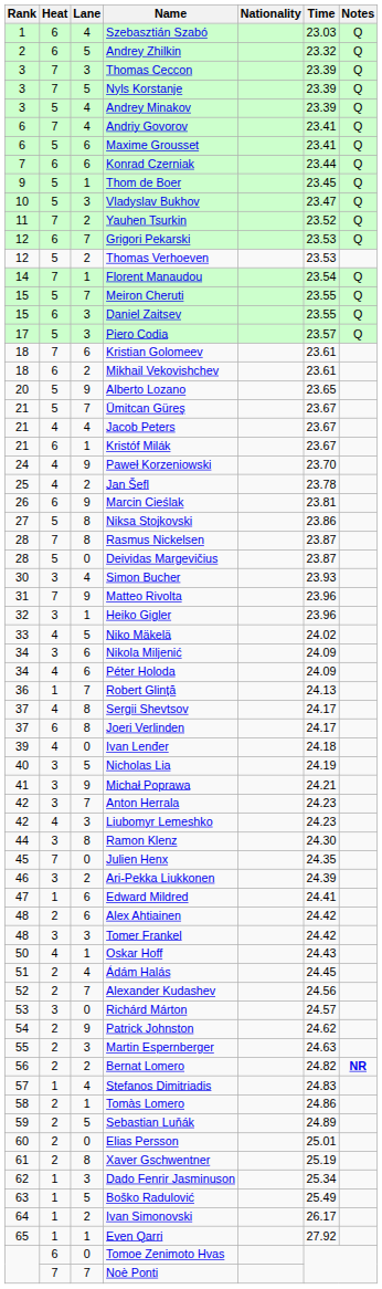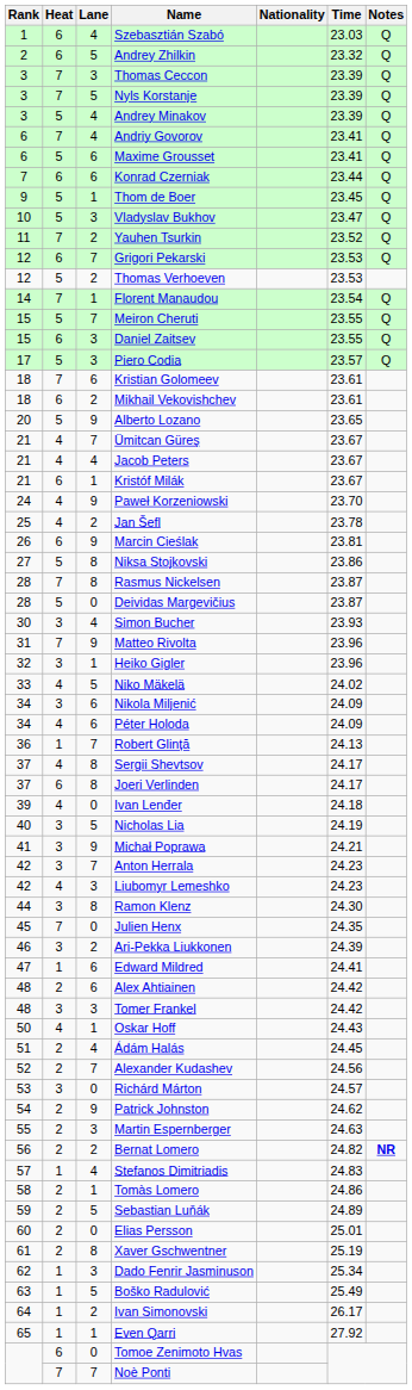 <table class="wikitable sortable" style="text-align:center">
 <tr>
 <th>Rank</th>
 <th>Heat</th>
 <th>Lane</th>
 <th>Name</th>
 <th>Nationality</th>
 <th>Time</th>
 <th>Notes</th>
 </tr>
 <tr bgcolor=ccffcc>
 <td>1</td>
 <td>6</td>
 <td>4</td>
 <td align=left><a href='#'>Szebasztián Szabó</a></td>
 <td align=left></td>
 <td>23.03</td>
 <td>Q</td>
 </tr>
 <tr bgcolor=ccffcc>
 <td>2</td>
 <td>6</td>
 <td>5</td>
 <td align=left><a href='#'>Andrey Zhilkin</a></td>
 <td align=left></td>
 <td>23.32</td>
 <td>Q</td>
 </tr>
 <tr bgcolor=ccffcc>
 <td>3</td>
 <td>7</td>
 <td>3</td>
 <td align=left><a href='#'>Thomas Ceccon</a></td>
 <td align=left></td>
 <td>23.39</td>
 <td>Q</td>
 </tr>
 <tr bgcolor=ccffcc>
 <td>3</td>
 <td>7</td>
 <td>5</td>
 <td align=left><a href='#'>Nyls Korstanje</a></td>
 <td align=left></td>
 <td>23.39</td>
 <td>Q</td>
 </tr>
 <tr bgcolor=ccffcc>
 <td>3</td>
 <td>5</td>
 <td>4</td>
 <td align=left><a href='#'>Andrey Minakov</a></td>
 <td align=left></td>
 <td>23.39</td>
 <td>Q</td>
 </tr>
 <tr bgcolor=ccffcc>
 <td>6</td>
 <td>7</td>
 <td>4</td>
 <td align=left><a href='#'>Andriy Govorov</a></td>
 <td align=left></td>
 <td>23.41</td>
 <td>Q</td>
 </tr>
 <tr bgcolor=ccffcc>
 <td>6</td>
 <td>5</td>
 <td>6</td>
 <td align=left><a href='#'>Maxime Grousset</a></td>
 <td align=left></td>
 <td>23.41</td>
 <td>Q</td>
 </tr>
 <tr bgcolor=ccffcc>
 <td>7</td>
 <td>6</td>
 <td>6</td>
 <td align=left><a href='#'>Konrad Czerniak</a></td>
 <td align=left></td>
 <td>23.44</td>
 <td>Q</td>
 </tr>
 <tr bgcolor=ccffcc>
 <td>9</td>
 <td>5</td>
 <td>1</td>
 <td align=left><a href='#'>Thom de Boer</a></td>
 <td align=left></td>
 <td>23.45</td>
 <td>Q</td>
 </tr>
 <tr bgcolor=ccffcc>
 <td>10</td>
 <td>5</td>
 <td>3</td>
 <td align=left><a href='#'>Vladyslav Bukhov</a></td>
 <td align=left></td>
 <td>23.47</td>
 <td>Q</td>
 </tr>
 <tr bgcolor=ccffcc>
 <td>11</td>
 <td>7</td>
 <td>2</td>
 <td align=left><a href='#'>Yauhen Tsurkin</a></td>
 <td align=left></td>
 <td>23.52</td>
 <td>Q</td>
 </tr>
 <tr bgcolor=ccffcc>
 <td>12</td>
 <td>6</td>
 <td>7</td>
 <td align=left><a href='#'>Grigori Pekarski</a></td>
 <td align=left></td>
 <td>23.53</td>
 <td>Q</td>
 </tr>
 <tr>
 <td>12</td>
 <td>5</td>
 <td>2</td>
 <td align=left><a href='#'>Thomas Verhoeven</a></td>
 <td align=left></td>
 <td>23.53</td>
 <td></td>
 </tr>
 <tr bgcolor=ccffcc>
 <td>14</td>
 <td>7</td>
 <td>1</td>
 <td align=left><a href='#'>Florent Manaudou</a></td>
 <td align=left></td>
 <td>23.54</td>
 <td>Q</td>
 </tr>
 <tr bgcolor=ccffcc>
 <td>15</td>
 <td>5</td>
 <td>7</td>
 <td align=left><a href='#'>Meiron Cheruti</a></td>
 <td align=left></td>
 <td>23.55</td>
 <td>Q</td>
 </tr>
 <tr bgcolor=ccffcc>
 <td>15</td>
 <td>6</td>
 <td>3</td>
 <td align=left><a href='#'>Daniel Zaitsev</a></td>
 <td align=left></td>
 <td>23.55</td>
 <td>Q</td>
 </tr>
 <tr bgcolor=ccffcc>
 <td>17</td>
 <td>5</td>
 <td>3</td>
 <td align=left><a href='#'>Piero Codia</a></td>
 <td align=left></td>
 <td>23.57</td>
 <td>Q</td>
 </tr>
 <tr>
 <td>18</td>
 <td>7</td>
 <td>6</td>
 <td align=left><a href='#'>Kristian Golomeev</a></td>
 <td align=left></td>
 <td>23.61</td>
 <td></td>
 </tr>
 <tr>
 <td>18</td>
 <td>6</td>
 <td>2</td>
 <td align=left><a href='#'>Mikhail Vekovishchev</a></td>
 <td align=left></td>
 <td>23.61</td>
 <td></td>
 </tr>
 <tr>
 <td>20</td>
 <td>5</td>
 <td>9</td>
 <td align=left><a href='#'>Alberto Lozano</a></td>
 <td align=left></td>
 <td>23.65</td>
 <td></td>
 </tr>
 <tr>
 <td>21</td>
-<td>5</td>
+<td>4</td>
 <td>7</td>
 <td align=left><a href='#'>Ümitcan Güreş</a></td>
 <td align=left></td>
 <td>23.67</td>
 <td></td>
 </tr>
 <tr>
 <td>21</td>
 <td>4</td>
 <td>4</td>
 <td align=left><a href='#'>Jacob Peters</a></td>
 <td align=left></td>
 <td>23.67</td>
 <td></td>
 </tr>
 <tr>
 <td>21</td>
 <td>6</td>
 <td>1</td>
 <td align=left><a href='#'>Kristóf Milák</a></td>
 <td align=left></td>
 <td>23.67</td>
 <td></td>
 </tr>
 <tr>
 <td>24</td>
 <td>4</td>
 <td>9</td>
 <td align=left><a href='#'>Paweł Korzeniowski</a></td>
 <td align=left></td>
 <td>23.70</td>
 <td></td>
 </tr>
 <tr>
 <td>25</td>
 <td>4</td>
 <td>2</td>
 <td align=left><a href='#'>Jan Šefl</a></td>
 <td align=left></td>
 <td>23.78</td>
 <td></td>
 </tr>
 <tr>
 <td>26</td>
 <td>6</td>
 <td>9</td>
 <td align=left><a href='#'>Marcin Cieślak</a></td>
 <td align=left></td>
 <td>23.81</td>
 <td></td>
 </tr>
 <tr>
 <td>27</td>
 <td>5</td>
 <td>8</td>
 <td align=left><a href='#'>Niksa Stojkovski</a></td>
 <td align=left></td>
 <td>23.86</td>
 <td></td>
 </tr>
 <tr>
 <td>28</td>
 <td>7</td>
 <td>8</td>
 <td align=left><a href='#'>Rasmus Nickelsen</a></td>
 <td align=left></td>
 <td>23.87</td>
 <td></td>
 </tr>
 <tr>
 <td>28</td>
 <td>5</td>
 <td>0</td>
 <td align=left><a href='#'>Deividas Margevičius</a></td>
 <td align=left></td>
 <td>23.87</td>
 <td></td>
 </tr>
 <tr>
 <td>30</td>
 <td>3</td>
 <td>4</td>
 <td align=left><a href='#'>Simon Bucher</a></td>
 <td align=left></td>
 <td>23.93</td>
 <td></td>
 </tr>
 <tr>
 <td>31</td>
 <td>7</td>
 <td>9</td>
 <td align=left><a href='#'>Matteo Rivolta</a></td>
 <td align=left></td>
 <td>23.96</td>
 <td></td>
 </tr>
 <tr>
 <td>32</td>
 <td>3</td>
 <td>1</td>
 <td align=left><a href='#'>Heiko Gigler</a></td>
 <td align=left></td>
 <td>23.96</td>
 <td></td>
 </tr>
 <tr>
 <td>33</td>
 <td>4</td>
 <td>5</td>
 <td align=left><a href='#'>Niko Mäkelä</a></td>
 <td align=left></td>
 <td>24.02</td>
 <td></td>
 </tr>
 <tr>
 <td>34</td>
 <td>3</td>
 <td>6</td>
 <td align=left><a href='#'>Nikola Miljenić</a></td>
 <td align=left></td>
 <td>24.09</td>
 <td></td>
 </tr>
 <tr>
 <td>34</td>
 <td>4</td>
 <td>6</td>
 <td align=left><a href='#'>Péter Holoda</a></td>
 <td align=left></td>
 <td>24.09</td>
 <td></td>
 </tr>
 <tr>
 <td>36</td>
 <td>1</td>
 <td>7</td>
 <td align=left><a href='#'>Robert Glință</a></td>
 <td align=left></td>
 <td>24.13</td>
 <td></td>
 </tr>
 <tr>
 <td>37</td>
 <td>4</td>
 <td>8</td>
 <td align=left><a href='#'>Sergii Shevtsov</a></td>
 <td align=left></td>
 <td>24.17</td>
 <td></td>
 </tr>
 <tr>
 <td>37</td>
 <td>6</td>
 <td>8</td>
 <td align=left><a href='#'>Joeri Verlinden</a></td>
 <td align=left></td>
 <td>24.17</td>
 <td></td>
 </tr>
 <tr>
 <td>39</td>
 <td>4</td>
 <td>0</td>
 <td align=left><a href='#'>Ivan Lenđer</a></td>
 <td align=left></td>
 <td>24.18</td>
 <td></td>
 </tr>
 <tr>
 <td>40</td>
 <td>3</td>
 <td>5</td>
 <td align=left><a href='#'>Nicholas Lia</a></td>
 <td align=left></td>
 <td>24.19</td>
 <td></td>
 </tr>
 <tr>
 <td>41</td>
 <td>3</td>
 <td>9</td>
 <td align=left><a href='#'>Michał Poprawa</a></td>
 <td align=left></td>
 <td>24.21</td>
 <td></td>
 </tr>
 <tr>
 <td>42</td>
 <td>3</td>
 <td>7</td>
 <td align=left><a href='#'>Anton Herrala</a></td>
 <td align=left></td>
 <td>24.23</td>
 <td></td>
 </tr>
 <tr>
 <td>42</td>
 <td>4</td>
 <td>3</td>
 <td align=left><a href='#'>Liubomyr Lemeshko</a></td>
 <td align=left></td>
 <td>24.23</td>
 <td></td>
 </tr>
 <tr>
 <td>44</td>
 <td>3</td>
 <td>8</td>
 <td align=left><a href='#'>Ramon Klenz</a></td>
 <td align=left></td>
 <td>24.30</td>
 <td></td>
 </tr>
 <tr>
 <td>45</td>
 <td>7</td>
 <td>0</td>
 <td align=left><a href='#'>Julien Henx</a></td>
 <td align=left></td>
 <td>24.35</td>
 <td></td>
 </tr>
 <tr>
 <td>46</td>
 <td>3</td>
 <td>2</td>
 <td align=left><a href='#'>Ari-Pekka Liukkonen</a></td>
 <td align=left></td>
 <td>24.39</td>
 <td></td>
 </tr>
 <tr>
 <td>47</td>
 <td>1</td>
 <td>6</td>
 <td align=left><a href='#'>Edward Mildred</a></td>
 <td align=left></td>
 <td>24.41</td>
 <td></td>
 </tr>
 <tr>
 <td>48</td>
 <td>2</td>
 <td>6</td>
 <td align=left><a href='#'>Alex Ahtiainen</a></td>
 <td align=left></td>
 <td>24.42</td>
 <td></td>
 </tr>
 <tr>
 <td>48</td>
 <td>3</td>
 <td>3</td>
 <td align=left><a href='#'>Tomer Frankel</a></td>
 <td align=left></td>
 <td>24.42</td>
 <td></td>
 </tr>
 <tr>
 <td>50</td>
 <td>4</td>
 <td>1</td>
 <td align=left><a href='#'>Oskar Hoff</a></td>
 <td align=left></td>
 <td>24.43</td>
 <td></td>
 </tr>
 <tr>
 <td>51</td>
 <td>2</td>
 <td>4</td>
 <td align=left><a href='#'>Ádám Halás</a></td>
 <td align=left></td>
 <td>24.45</td>
 <td></td>
 </tr>
 <tr>
 <td>52</td>
 <td>2</td>
 <td>7</td>
 <td align=left><a href='#'>Alexander Kudashev</a></td>
 <td align=left></td>
 <td>24.56</td>
 <td></td>
 </tr>
 <tr>
 <td>53</td>
 <td>3</td>
 <td>0</td>
 <td align=left><a href='#'>Richárd Márton</a></td>
 <td align=left></td>
 <td>24.57</td>
 <td></td>
 </tr>
 <tr>
 <td>54</td>
 <td>2</td>
 <td>9</td>
 <td align=left><a href='#'>Patrick Johnston</a></td>
 <td align=left></td>
 <td>24.62</td>
 <td></td>
 </tr>
 <tr>
 <td>55</td>
 <td>2</td>
 <td>3</td>
 <td align=left><a href='#'>Martin Espernberger</a></td>
 <td align=left></td>
 <td>24.63</td>
 <td></td>
 </tr>
 <tr>
 <td>56</td>
 <td>2</td>
 <td>2</td>
 <td align=left><a href='#'>Bernat Lomero</a></td>
 <td align=left></td>
 <td>24.82</td>
 <td><strong><a href='#'>NR</a></strong></td>
 </tr>
 <tr>
 <td>57</td>
 <td>1</td>
 <td>4</td>
 <td align=left><a href='#'>Stefanos Dimitriadis</a></td>
 <td align=left></td>
 <td>24.83</td>
 <td></td>
 </tr>
 <tr>
 <td>58</td>
 <td>2</td>
 <td>1</td>
 <td align=left><a href='#'>Tomàs Lomero</a></td>
 <td align=left></td>
 <td>24.86</td>
 <td></td>
 </tr>
 <tr>
 <td>59</td>
 <td>2</td>
 <td>5</td>
 <td align=left><a href='#'>Sebastian Luňák</a></td>
 <td align=left></td>
 <td>24.89</td>
 <td></td>
 </tr>
 <tr>
 <td>60</td>
 <td>2</td>
 <td>0</td>
 <td align=left><a href='#'>Elias Persson</a></td>
 <td align=left></td>
 <td>25.01</td>
 <td></td>
 </tr>
 <tr>
 <td>61</td>
 <td>2</td>
 <td>8</td>
 <td align=left><a href='#'>Xaver Gschwentner</a></td>
 <td align=left></td>
 <td>25.19</td>
 <td></td>
 </tr>
 <tr>
 <td>62</td>
 <td>1</td>
 <td>3</td>
 <td align=left><a href='#'>Dado Fenrir Jasminuson</a></td>
 <td align=left></td>
 <td>25.34</td>
 <td></td>
 </tr>
 <tr>
 <td>63</td>
 <td>1</td>
 <td>5</td>
 <td align=left><a href='#'>Boško Radulović</a></td>
 <td align=left></td>
 <td>25.49</td>
 <td></td>
 </tr>
 <tr>
 <td>64</td>
 <td>1</td>
 <td>2</td>
 <td align=left><a href='#'>Ivan Simonovski</a></td>
 <td align=left></td>
 <td>26.17</td>
 <td></td>
 </tr>
 <tr>
 <td>65</td>
 <td>1</td>
 <td>1</td>
 <td align=left><a href='#'>Even Qarri</a></td>
 <td align=left></td>
 <td>27.92</td>
 <td></td>
 </tr>
 <tr>
 <td rowspan=2></td>
 <td>6</td>
 <td>0</td>
 <td align=left><a href='#'>Tomoe Zenimoto Hvas</a></td>
 <td align=left></td>
 <td rowspan=2 colspan=2></td>
 </tr>
 <tr>
 <td>7</td>
 <td>7</td>
 <td align=left><a href='#'>Noè Ponti</a></td>
 <td align=left></td>
 </tr>
 </table>
